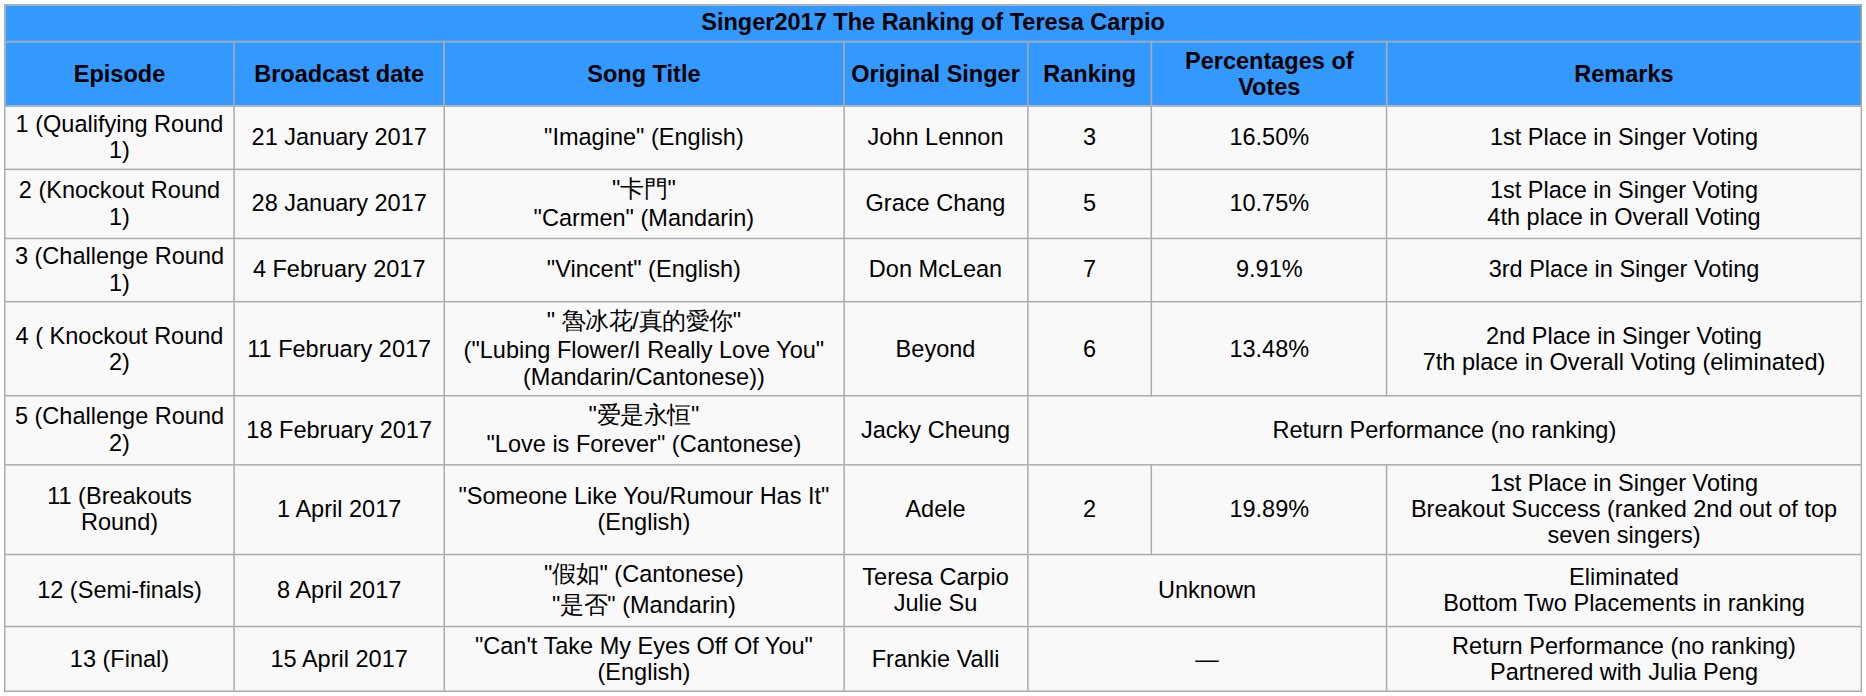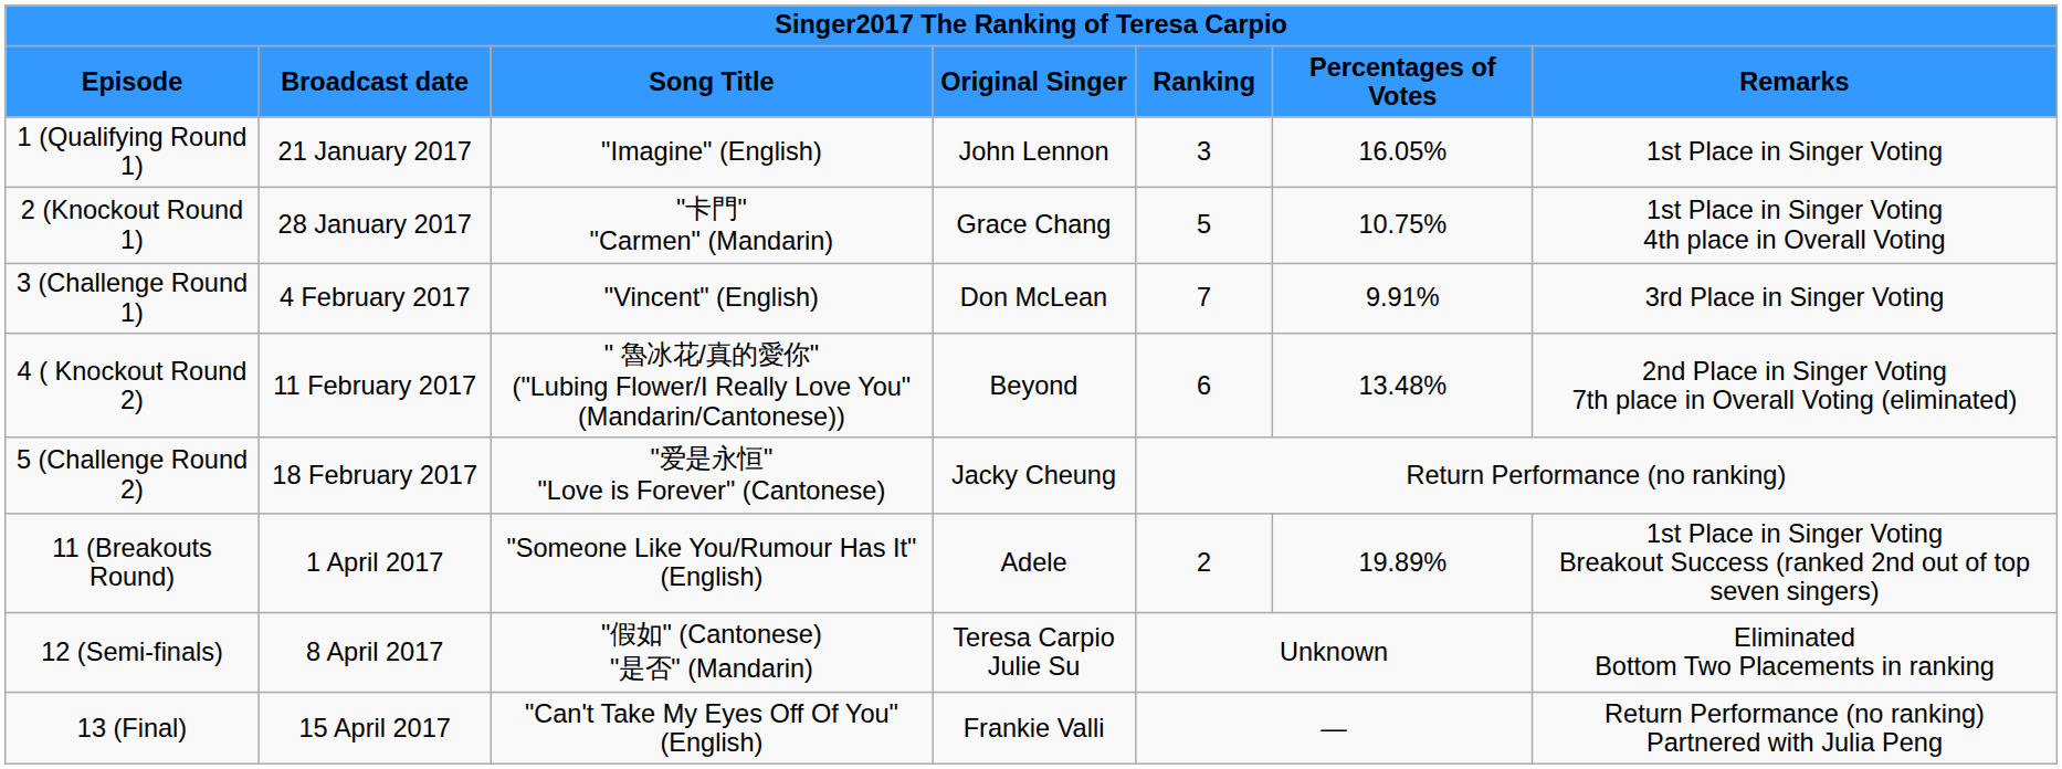 <table class="wikitable sortable mw-collapsible" width="100%" style="text-align:center">
 <tr align="center" style="background:#3399FF">
 <td colspan="7"><div><strong>Singer2017 The Ranking of Teresa Carpio</strong></div></td>
 </tr>
 <tr align="center" style="background:#3399FF">
 <td style="width:5%"><strong>Episode</strong></td>
 <td style="width:4%"><strong>Broadcast date</strong></td>
 <td style="width:7%"><strong>Song Title</strong></td>
 <td style="width:4%"><strong>Original Singer</strong></td>
 <td style="width:1%"><strong>Ranking</strong></td>
 <td style="width:4%"><strong>Percentages of Votes</strong></td>
 <td style="width:12%"><strong>Remarks</strong></td>
 </tr>
 <tr>
 <td>1 (Qualifying Round 1)</td>
 <td>21 January 2017</td>
 <td>"Imagine" (English)</td>
 <td>John Lennon</td>
 <td>3</td>
-<td>16.50%</td>
+<td>16.05%</td>
 <td>1st Place in Singer Voting</td>
 </tr>
 <tr>
 <td>2 (Knockout Round 1)</td>
 <td>28 January 2017</td>
 <td>"卡門"<br>"Carmen" (Mandarin)</td>
 <td>Grace Chang</td>
 <td>5</td>
 <td>10.75%</td>
 <td>1st Place in Singer Voting<br>4th place in Overall Voting</td>
 </tr>
 <tr>
 <td>3 (Challenge Round 1)</td>
 <td>4 February 2017</td>
 <td>"Vincent" (English)</td>
 <td>Don McLean</td>
 <td>7</td>
 <td>9.91%</td>
 <td>3rd Place in Singer Voting</td>
 </tr>
 <tr>
 <td>4 ( Knockout Round 2)</td>
 <td>11 February 2017</td>
 <td>" 魯冰花/真的愛你" <br>("Lubing Flower/I Really Love You" (Mandarin/Cantonese))</td>
 <td>Beyond</td>
 <td>6</td>
 <td>13.48%</td>
 <td>2nd Place in Singer Voting<br>7th place in Overall Voting (eliminated)</td>
 </tr>
 <tr>
 <td>5 (Challenge Round 2)</td>
 <td>18 February 2017</td>
 <td>"爱是永恒"<br>"Love is Forever" (Cantonese)</td>
 <td>Jacky Cheung</td>
 <td colspan="3">Return Performance (no ranking)</td>
 </tr>
 <tr>
 <td>11 (Breakouts Round)</td>
 <td>1 April 2017</td>
 <td>"Someone Like You/Rumour Has It" (English)</td>
 <td>Adele</td>
 <td>2</td>
 <td>19.89%</td>
 <td>1st Place in Singer Voting<br>Breakout Success (ranked 2nd out of top seven singers)</td>
 </tr>
 <tr>
 <td>12 (Semi-finals)</td>
 <td>8 April 2017</td>
 <td>"假如" (Cantonese)<br>"是否" (Mandarin)</td>
 <td>Teresa Carpio<br>Julie Su</td>
 <td colspan="2">Unknown</td>
 <td>Eliminated<br>Bottom Two Placements in ranking</td>
 </tr>
 <tr>
 <td>13 (Final)</td>
 <td>15 April 2017</td>
 <td>"Can't Take My Eyes Off Of You" (English)</td>
 <td>Frankie Valli</td>
 <td colspan="2">—</td>
 <td>Return Performance (no ranking)<br>Partnered with Julia Peng</td>
 </tr>
 </table>
